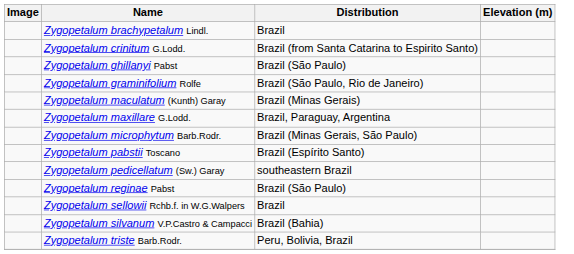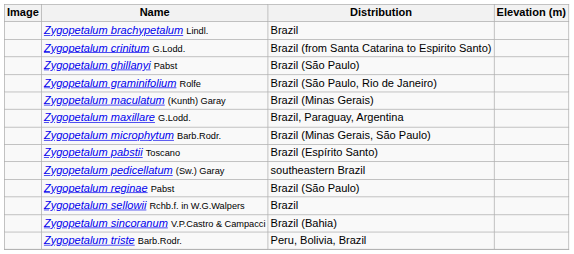 <table class="wikitable">
 <tr>
 <th>Image</th>
 <th>Name</th>
 <th>Distribution</th>
 <th>Elevation (m)</th>
 </tr>
 <tr>
 <td></td>
 <td><em><a href='#'>Zygopetalum brachypetalum</a></em>  <small>Lindl.</small></td>
 <td>Brazil</td>
 <td></td>
 </tr>
 <tr>
 <td></td>
 <td><em><a href='#'>Zygopetalum crinitum</a></em> <small>G.Lodd.</small></td>
 <td>Brazil (from  Santa Catarina to Espirito Santo)</td>
 <td></td>
 </tr>
 <tr>
 <td></td>
 <td><em><a href='#'>Zygopetalum ghillanyi</a></em> <small>Pabst</small></td>
 <td>Brazil (São Paulo)</td>
 <td></td>
 </tr>
 <tr>
 <td></td>
 <td><em><a href='#'>Zygopetalum graminifolium</a></em> <small>Rolfe</small></td>
 <td>Brazil (São Paulo, Rio de Janeiro)</td>
 <td></td>
 </tr>
 <tr>
 <td></td>
 <td><em><a href='#'>Zygopetalum maculatum</a></em>  <small>(Kunth) Garay</small></td>
 <td>Brazil (Minas Gerais)</td>
 <td></td>
 </tr>
 <tr>
 <td></td>
 <td><em><a href='#'>Zygopetalum maxillare</a></em> <small>G.Lodd.</small></td>
 <td>Brazil, Paraguay, Argentina</td>
 <td></td>
 </tr>
 <tr>
 <td></td>
 <td><em><a href='#'>Zygopetalum microphytum</a></em> <small>Barb.Rodr.</small></td>
 <td>Brazil (Minas Gerais, São Paulo)</td>
 <td></td>
 </tr>
 <tr>
 <td></td>
 <td><em><a href='#'>Zygopetalum pabstii</a></em> <small>Toscano</small></td>
 <td>Brazil (Espírito Santo)</td>
 <td></td>
 </tr>
 <tr>
 <td></td>
 <td><em><a href='#'>Zygopetalum pedicellatum</a></em> <small>(Sw.) Garay</small></td>
 <td>southeastern Brazil</td>
 <td></td>
 </tr>
 <tr>
 <td></td>
 <td><em><a href='#'>Zygopetalum reginae</a></em> <small>Pabst</small></td>
 <td>Brazil (São Paulo)</td>
 <td></td>
 </tr>
 <tr>
 <td></td>
 <td><em><a href='#'>Zygopetalum sellowii</a></em> <small>Rchb.f. in W.G.Walpers</small></td>
 <td>Brazil</td>
 <td></td>
 </tr>
 <tr>
 <td></td>
-<td><em><a href='#'>Zygopetalum silvanum</a></em>  <small>V.P.Castro & Campacci</small></td>
+<td><em><a href='#'>Zygopetalum sincoranum</a></em>  <small>V.P.Castro & Campacci</small></td>
 <td>Brazil (Bahia)</td>
 <td></td>
 </tr>
 <tr>
 <td></td>
 <td><em><a href='#'>Zygopetalum triste</a></em> <small>Barb.Rodr.</small></td>
 <td>Peru, Bolivia, Brazil</td>
 <td></td>
 </tr>
 <tr>
 </tr>
 </table>
